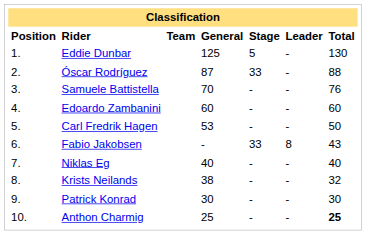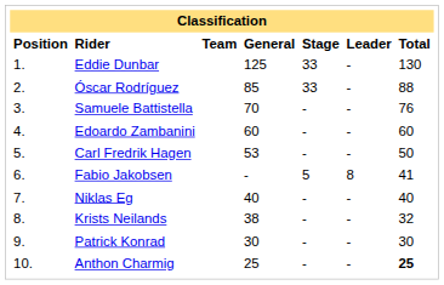 <table class="sortable col2izq col3izq" cellpadding="4" cellspacing="0" style="border: 1px solid silver; color: black; margin: 0 0 0.5em 0; background-color: white; padding: 5px; text-align: left; vertical-align: top; line-height: 1.1em;">
 <tr>
 <th colspan="7" align="center" bgcolor="FFDF80">Classification</th>
 </tr>
 <tr>
 <th>Position</th>
 <th>Rider</th>
 <th>Team</th>
 <th>General</th>
 <th>Stage</th>
 <th>Leader</th>
 <th>Total</th>
 </tr>
 <tr>
 <td>1.</td>
 <td> <a href='#'>Eddie Dunbar</a></td>
 <td></td>
 <td>125</td>
-<td>5</td>
+<td>33</td>
 <td>-</td>
 <td>130</td>
 </tr>
 <tr>
 <td>2.</td>
 <td> <a href='#'>Óscar Rodríguez</a></td>
 <td></td>
-<td>87</td>
+<td>85</td>
 <td>33</td>
 <td>-</td>
 <td>88</td>
 </tr>
 <tr>
 <td>3.</td>
 <td> <a href='#'>Samuele Battistella</a></td>
 <td></td>
 <td>70</td>
 <td>-</td>
 <td>-</td>
 <td>76</td>
 </tr>
 <tr>
 <td>4.</td>
 <td> <a href='#'>Edoardo Zambanini</a></td>
 <td></td>
 <td>60</td>
 <td>-</td>
 <td>-</td>
 <td>60</td>
 </tr>
 <tr>
 <td>5.</td>
 <td> <a href='#'>Carl Fredrik Hagen</a></td>
 <td></td>
 <td>53</td>
 <td>-</td>
 <td>-</td>
 <td>50</td>
 </tr>
 <tr>
 <td>6.</td>
 <td> <a href='#'>Fabio Jakobsen</a></td>
 <td></td>
 <td>-</td>
-<td>33</td>
+<td>5</td>
 <td>8</td>
-<td>43</td>
+<td>41</td>
 </tr>
 <tr>
 <td>7.</td>
 <td> <a href='#'>Niklas Eg</a></td>
 <td></td>
 <td>40</td>
 <td>-</td>
 <td>-</td>
 <td>40</td>
 </tr>
 <tr>
 <td>8.</td>
 <td> <a href='#'>Krists Neilands</a></td>
 <td></td>
 <td>38</td>
 <td>-</td>
 <td>-</td>
 <td>32</td>
 </tr>
 <tr>
 <td>9.</td>
 <td> <a href='#'>Patrick Konrad</a></td>
 <td></td>
 <td>30</td>
 <td>-</td>
 <td>-</td>
 <td>30</td>
 </tr>
 <tr>
 <td>10.</td>
 <td> <a href='#'>Anthon Charmig</a></td>
 <td></td>
 <td>25</td>
 <td>-</td>
 <td>-</td>
 <td><strong>25</strong></td>
 </tr>
 </table>
